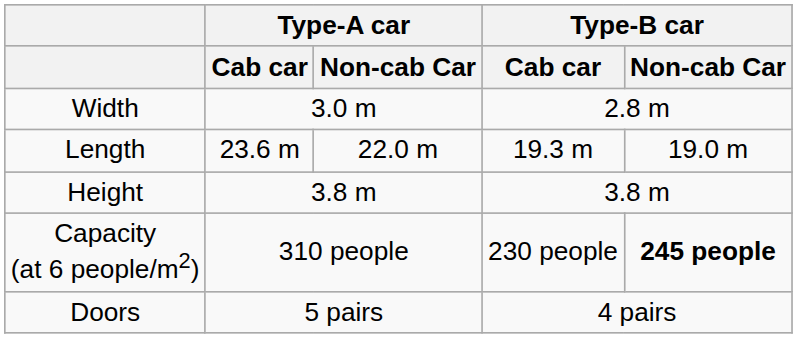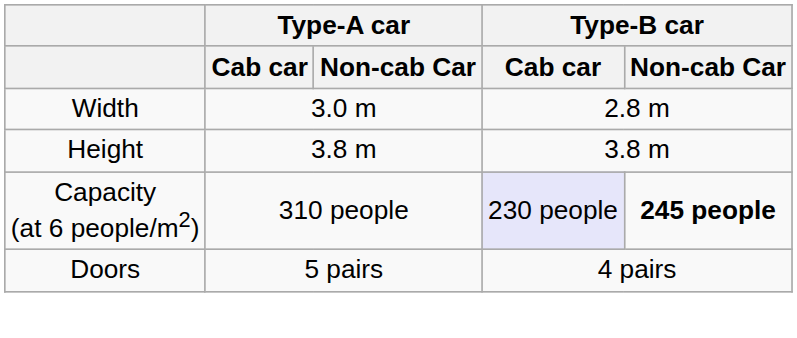 <table class="wikitable" style="text-align: center;">
 <tr>
 <th></th>
 <th colspan="2">Type-A car</th>
 <th colspan="2">Type-B car</th>
 </tr>
 <tr>
 <th></th>
 <th>Cab car</th>
 <th>Non-cab Car</th>
 <th>Cab car</th>
 <th>Non-cab Car</th>
 </tr>
 <tr>
 <td>Width</td>
 <td colspan="2">3.0 m</td>
 <td colspan="2">2.8 m</td>
 </tr>
 <tr>
-<td>Length</td>
-<td>23.6 m</td>
-<td>22.0 m</td>
-<td>19.3 m</td>
-<td>19.0 m</td>
-</tr>
-<tr>
 <td>Height</td>
 <td colspan="2">3.8 m</td>
 <td colspan="2">3.8 m</td>
 </tr>
 <tr>
 <td>Capacity <br>(at 6 people/m<sup>2</sup>)</td>
 <td colspan="2">310 people</td>
-<td>230 people</td>
+<td style="background: lavender;">230 people</td>
 <td><strong>245 people</strong></td>
 </tr>
 <tr>
 <td>Doors</td>
 <td colspan="2">5 pairs</td>
 <td colspan="2">4 pairs</td>
 </tr>
 </table>
